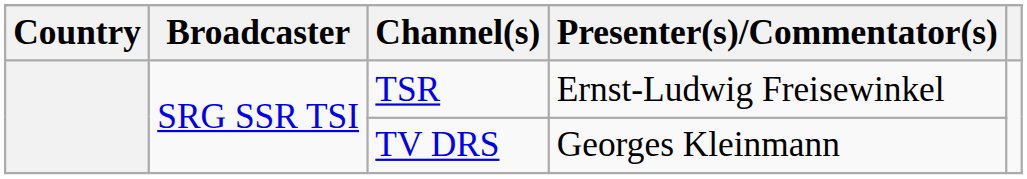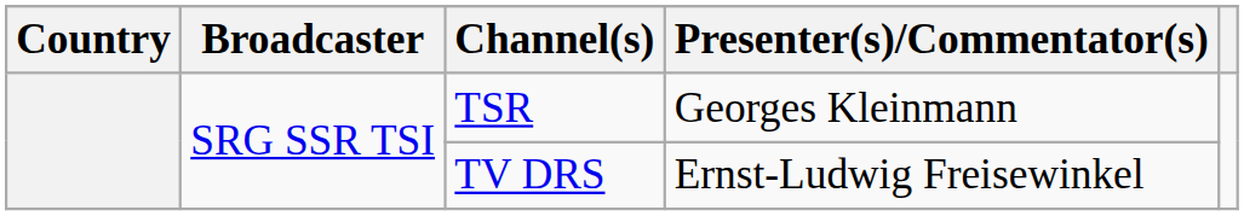 <table class="wikitable plainrowheaders">
 <tr>
 </tr>
 <tr>
 <th scope="col">Country</th>
 <th scope="col">Broadcaster</th>
 <th scope="col">Channel(s)</th>
 <th scope="col">Presenter(s)/Commentator(s)</th>
 <th scope="col"></th>
 </tr>
 <tr>
 <th scope="rowgroup" rowspan="2"></th>
 <td rowspan="2"><a href='#'>SRG SSR TSI</a></td>
 <td><a href='#'>TSR</a></td>
-<td>Ernst-Ludwig Freisewinkel</td>
+<td>Georges Kleinmann</td>
 <td rowspan=2></td>
 </tr>
 <tr>
 <td><a href='#'>TV DRS</a></td>
-<td>Georges Kleinmann</td>
+<td>Ernst-Ludwig Freisewinkel</td>
 </tr>
 </table>
